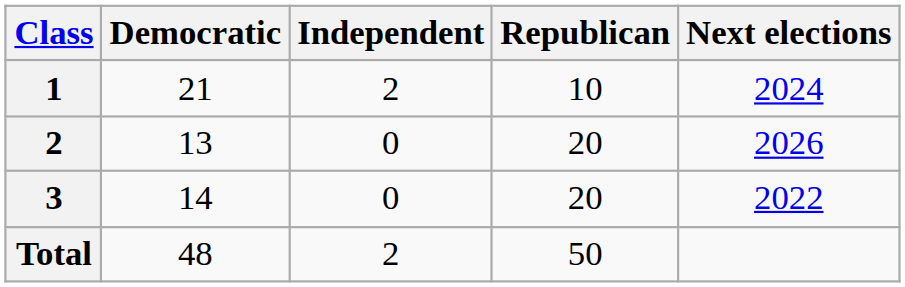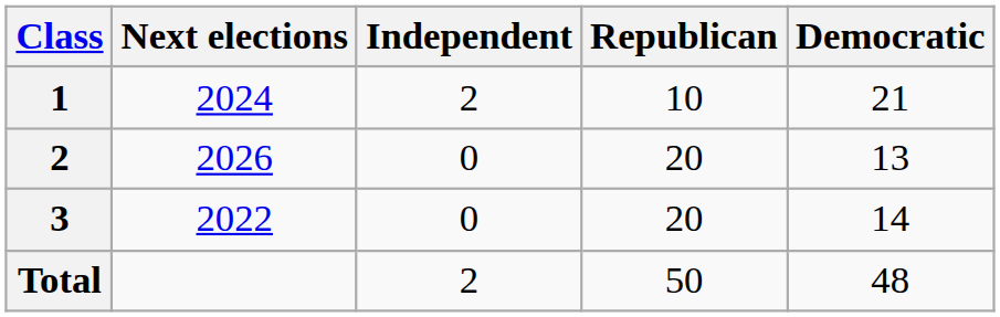 <table class="wikitable" style="float:right; margin-left:1em; text-align:center;">
 <tr>
 <th scope="col"><a href='#'>Class</a></th>
-<th scope="col">Democratic</th>
+<th scope="col">Next elections</th>
 <th scope="col">Independent</th>
 <th scope="col">Republican</th>
-<th scope="col">Next elections</th>
+<th scope="col">Democratic</th>
 </tr>
 <tr>
 <th scope="row">1</th>
-<td>21</td>
+<td><a href='#'>2024</a></td>
 <td>2</td>
 <td>10</td>
-<td><a href='#'>2024</a></td>
+<td>21</td>
 </tr>
 <tr>
 <th scope="row">2</th>
-<td>13</td>
+<td><a href='#'>2026</a></td>
 <td>0</td>
 <td>20</td>
-<td><a href='#'>2026</a></td>
+<td>13</td>
 </tr>
 <tr>
 <th scope="row">3</th>
-<td>14</td>
+<td><a href='#'>2022</a></td>
 <td>0</td>
 <td>20</td>
-<td><a href='#'>2022</a></td>
+<td>14</td>
 </tr>
 <tr>
 <th scope="row">Total</th>
-<td>48</td>
+<td></td>
 <td>2</td>
 <td>50</td>
-<td></td>
+<td>48</td>
 </tr>
 </table>
